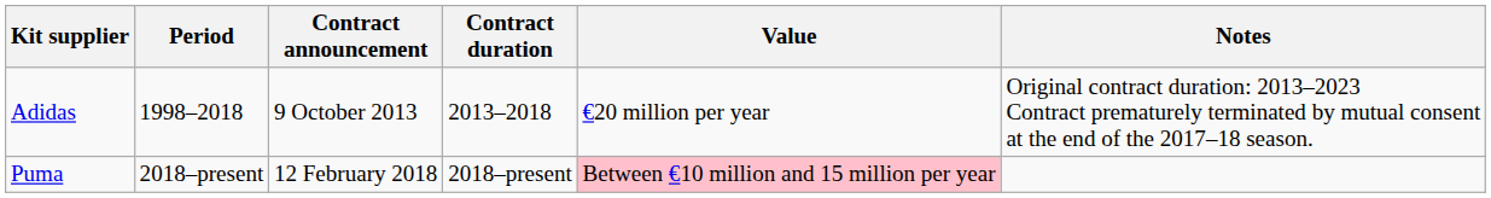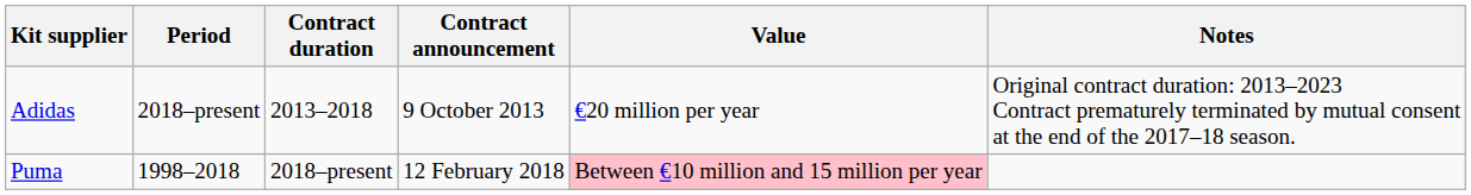 <table class="wikitable">
 <tr>
 <th>Kit supplier</th>
 <th>Period</th>
+<th>Contract<br>duration</th>
 <th>Contract<br>announcement</th>
-<th>Contract<br>duration</th>
 <th>Value</th>
 <th>Notes</th>
 </tr>
 <tr>
 <td><a href='#'>Adidas</a></td>
-<td>1998–2018</td>
+<td>2018–present</td>
+<td>2013–2018</td>
 <td>9 October 2013</td>
-<td>2013–2018</td>
 <td><a href='#'>€</a>20 million per year</td>
 <td>Original contract duration: 2013–2023<br>Contract prematurely terminated by mutual consent<br>at the end of the 2017–18 season.</td>
 </tr>
 <tr>
 <td><a href='#'>Puma</a></td>
+<td>1998–2018</td>
 <td>2018–present</td>
 <td>12 February 2018</td>
-<td>2018–present</td>
 <td style="background: pink;">Between <a href='#'>€</a>10 million and 15 million per year</td>
 <td></td>
 </tr>
 </table>
